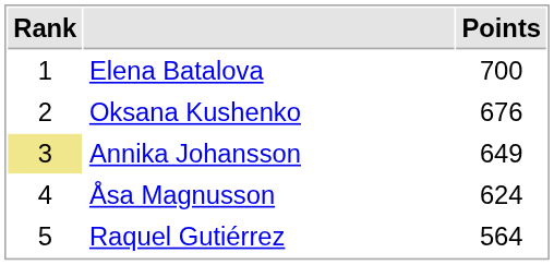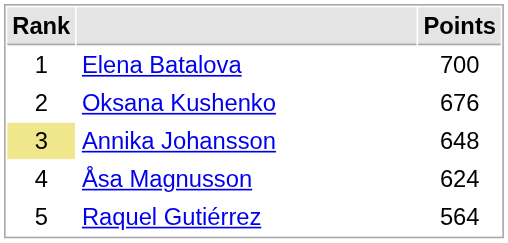 <table cellspacing="1" cellpadding="3" style="border:1px solid #AAAAAA;font-size:90%">
 <tr bgcolor="#E4E4E4">
 <th style="border-bottom:1px solid #AAAAAA" width=10>Rank</th>
 <th style="border-bottom:1px solid #AAAAAA" width=200></th>
 <th style="border-bottom:1px solid #AAAAAA" width=20>Points</th>
 </tr>
 <tr>
 <td align="center">1</td>
 <td> <a href='#'>Elena Batalova</a></td>
 <td align=center>700</td>
 </tr>
 <tr>
 <td align="center">2</td>
 <td> <a href='#'>Oksana Kushenko</a></td>
 <td align=center>676</td>
 </tr>
 <tr>
 <td align="center" style="background: khaki;">3</td>
 <td> <a href='#'>Annika Johansson</a></td>
-<td align=center>649</td>
+<td align=center>648</td>
 </tr>
 <tr>
 <td align="center">4</td>
 <td> <a href='#'>Åsa Magnusson</a></td>
 <td align=center>624</td>
 </tr>
 <tr>
 <td align="center">5</td>
 <td> <a href='#'>Raquel Gutiérrez</a></td>
 <td align=center>564</td>
 </tr>
 </table>
